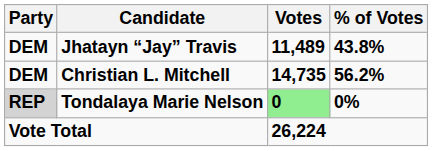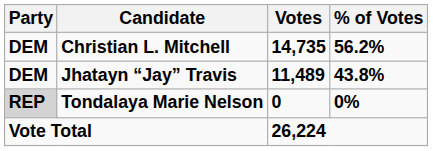 <table class="wikitable">
 <tr>
 <th>Party</th>
 <th>Candidate</th>
 <th>Votes</th>
 <th>% of Votes</th>
 </tr>
 <tr>
 <td><strong>DEM</strong></td>
+<td><strong>Christian L. Mitchell</strong></td>
+<td><strong>14,735</strong></td>
+<td><strong>56.2%</strong></td>
+</tr>
+<tr>
+<td><strong>DEM</strong></td>
 <td><strong>Jhatayn “Jay” Travis</strong></td>
 <td><strong>11,489</strong></td>
 <td><strong>43.8%</strong></td>
 </tr>
 <tr>
-<td><strong>DEM</strong></td>
-<td><strong>Christian L. Mitchell</strong></td>
-<td><strong>14,735</strong></td>
-<td><strong>56.2%</strong></td>
-</tr>
-<tr>
 <td style="background: lightgrey;"><strong>REP</strong></td>
 <td><strong>Tondalaya Marie Nelson</strong></td>
-<td style="background: lightgreen;"><strong>0</strong></td>
+<td><strong>0</strong></td>
 <td><strong>0%</strong></td>
 </tr>
 <tr>
 <td colspan="2"><strong>Vote Total</strong></td>
 <td colspan="2"><strong>26,224</strong></td>
 </tr>
 </table>
